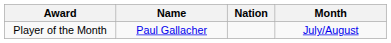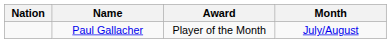 <table class="wikitable" style="font-size: 95%; text-align: center;">
 <tr>
+<th width=60>Nation</th>
+<th width=150>Name</th>
 <th width=150>Award</th>
-<th width=150>Name</th>
-<th width=60>Nation</th>
 <th width=150>Month</th>
 </tr>
 <tr>
+<td></td>
+<td><a href='#'>Paul Gallacher</a></td>
 <td>Player of the Month</td>
-<td><a href='#'>Paul Gallacher</a></td>
-<td></td>
 <td><a href='#'>July/August</a></td>
 </tr>
 </table>
